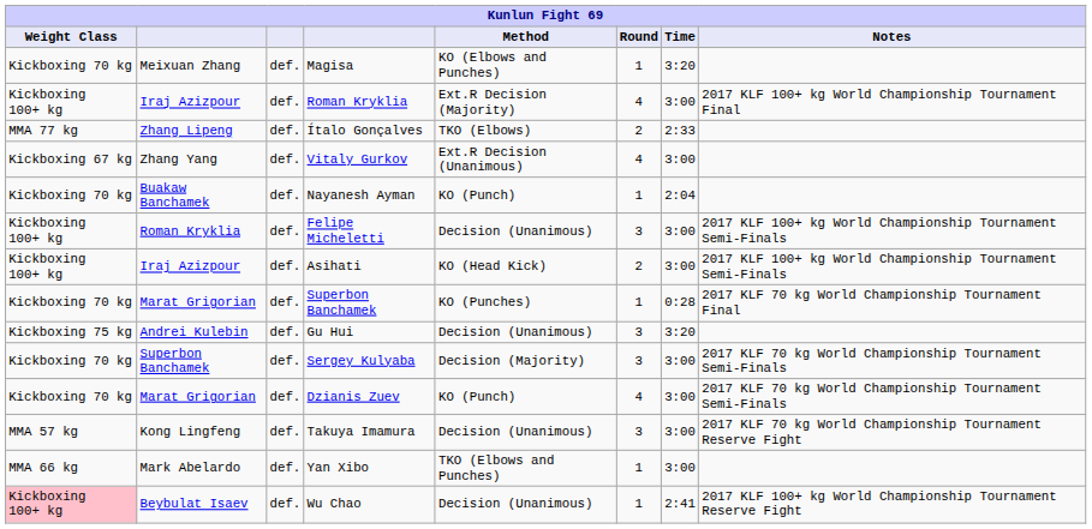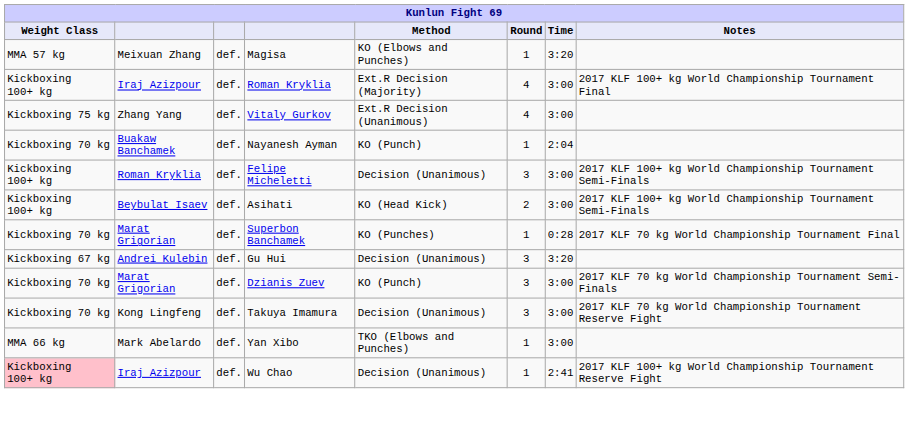 <table class="wikitable" style="font-size: 80%;">
 <tr>
 <th colspan="8" style="background-color: #ccf; color: #000080; text-align: center;"><strong>Kunlun Fight 69</strong></th>
 </tr>
 <tr>
 <th colspan="1" style="background-color: #E6E8FA; color: #000000; text-align: center;">Weight Class</th>
 <th colspan="1" style="background-color: #E6E8FA; color: #000000; text-align: center;"></th>
 <th colspan="1" style="background-color: #E6E8FA; color: #000000; text-align: center;"></th>
 <th colspan="1" style="background-color: #E6E8FA; color: #000000; text-align: center;"></th>
 <th colspan="1" style="background-color: #E6E8FA; color: #000000; text-align: center;">Method</th>
 <th colspan="1" style="background-color: #E6E8FA; color: #000000; text-align: center;">Round</th>
 <th colspan="1" style="background-color: #E6E8FA; color: #000000; text-align: center;">Time</th>
 <th colspan="1" style="background-color: #E6E8FA; color: #000000; text-align: center;">Notes</th>
 </tr>
 <tr>
-<td>Kickboxing 70 kg</td>
+<td>MMA 57 kg</td>
 <td> Meixuan Zhang</td>
 <td align=center>def.</td>
 <td> Magisa</td>
 <td>KO (Elbows and Punches)</td>
 <td align=center>1</td>
 <td align=center>3:20</td>
 <td></td>
 </tr>
 <tr>
 <td>Kickboxing 100+ kg</td>
 <td> <a href='#'>Iraj Azizpour</a></td>
 <td align=center>def.</td>
 <td> <a href='#'>Roman Kryklia</a></td>
 <td>Ext.R Decision (Majority)</td>
 <td align=center>4</td>
 <td align=center>3:00</td>
 <td>2017 KLF 100+ kg World Championship Tournament Final</td>
 </tr>
 <tr>
-<td>MMA 77 kg</td>
-<td> <a href='#'>Zhang Lipeng</a></td>
-<td align=center>def.</td>
-<td> Ítalo Gonçalves</td>
-<td>TKO (Elbows)</td>
-<td align=center>2</td>
-<td align=center>2:33</td>
-<td></td>
-</tr>
-<tr>
-<td>Kickboxing 67 kg</td>
+<td>Kickboxing 75 kg</td>
 <td> Zhang Yang</td>
 <td align=center>def.</td>
 <td> <a href='#'>Vitaly Gurkov</a></td>
 <td>Ext.R Decision (Unanimous)</td>
 <td align=center>4</td>
 <td align=center>3:00</td>
 <td></td>
 </tr>
 <tr>
 <td>Kickboxing 70 kg</td>
 <td> <a href='#'>Buakaw Banchamek</a></td>
 <td align=center>def.</td>
 <td> Nayanesh Ayman</td>
 <td>KO (Punch)</td>
 <td align=center>1</td>
 <td align=center>2:04</td>
 <td></td>
 </tr>
 <tr>
 <td>Kickboxing 100+ kg</td>
 <td> <a href='#'>Roman Kryklia</a></td>
 <td align=center>def.</td>
 <td> <a href='#'>Felipe Micheletti</a></td>
 <td>Decision (Unanimous)</td>
 <td align=center>3</td>
 <td align=center>3:00</td>
 <td>2017 KLF 100+ kg World Championship Tournament Semi-Finals</td>
 </tr>
 <tr>
 <td>Kickboxing 100+ kg</td>
-<td> <a href='#'>Iraj Azizpour</a></td>
+<td> <a href='#'>Beybulat Isaev</a></td>
 <td align=center>def.</td>
 <td> Asihati</td>
 <td>KO (Head Kick)</td>
 <td align=center>2</td>
 <td align=center>3:00</td>
 <td>2017 KLF 100+ kg World Championship Tournament Semi-Finals</td>
 </tr>
 <tr>
 <td>Kickboxing 70 kg</td>
 <td> <a href='#'>Marat Grigorian</a></td>
 <td align=center>def.</td>
 <td> <a href='#'>Superbon Banchamek</a></td>
 <td>KO (Punches)</td>
 <td align=center>1</td>
 <td align=center>0:28</td>
 <td>2017 KLF 70 kg World Championship Tournament Final</td>
 </tr>
 <tr>
-<td>Kickboxing 75 kg</td>
+<td>Kickboxing 67 kg</td>
 <td> <a href='#'>Andrei Kulebin</a></td>
 <td align=center>def.</td>
 <td> Gu Hui</td>
 <td>Decision (Unanimous)</td>
 <td align=center>3</td>
 <td align=center>3:20</td>
 <td></td>
 </tr>
 <tr>
 <td>Kickboxing 70 kg</td>
-<td> <a href='#'>Superbon Banchamek</a></td>
+<td> <a href='#'>Marat Grigorian</a></td>
 <td align=center>def.</td>
-<td> <a href='#'>Sergey Kulyaba</a></td>
-<td>Decision (Majority)</td>
+<td> <a href='#'>Dzianis Zuev</a></td>
+<td>KO (Punch)</td>
 <td align=center>3</td>
 <td align=center>3:00</td>
 <td>2017 KLF 70 kg World Championship Tournament Semi-Finals</td>
 </tr>
 <tr>
 <td>Kickboxing 70 kg</td>
-<td> <a href='#'>Marat Grigorian</a></td>
-<td align=center>def.</td>
-<td> <a href='#'>Dzianis Zuev</a></td>
-<td>KO (Punch)</td>
-<td align=center>4</td>
-<td align=center>3:00</td>
-<td>2017 KLF 70 kg World Championship Tournament Semi-Finals</td>
-</tr>
-<tr>
-<td>MMA 57 kg</td>
 <td> Kong Lingfeng</td>
 <td align=center>def.</td>
 <td> Takuya Imamura</td>
 <td>Decision (Unanimous)</td>
 <td align=center>3</td>
 <td align=center>3:00</td>
 <td>2017 KLF 70 kg World Championship Tournament Reserve Fight</td>
 </tr>
 <tr>
 <td>MMA 66 kg</td>
 <td> Mark Abelardo</td>
 <td align=center>def.</td>
 <td> Yan Xibo</td>
 <td>TKO (Elbows and Punches)</td>
 <td align=center>1</td>
 <td align=center>3:00</td>
 <td></td>
 </tr>
 <tr>
 <td style="background: pink;">Kickboxing 100+ kg</td>
-<td> <a href='#'>Beybulat Isaev</a></td>
+<td> <a href='#'>Iraj Azizpour</a></td>
 <td align=center>def.</td>
 <td> Wu Chao</td>
 <td>Decision (Unanimous)</td>
 <td align=center>1</td>
 <td align=center>2:41</td>
 <td>2017 KLF 100+ kg World Championship Tournament Reserve Fight</td>
 </tr>
 </table>
